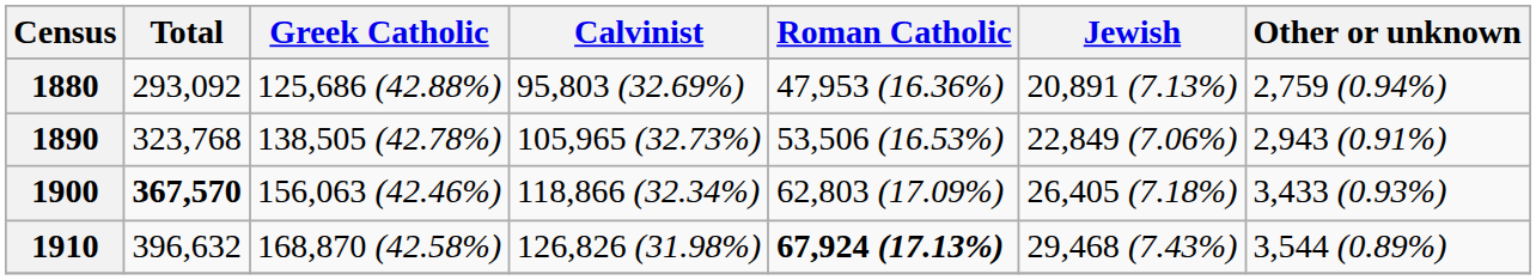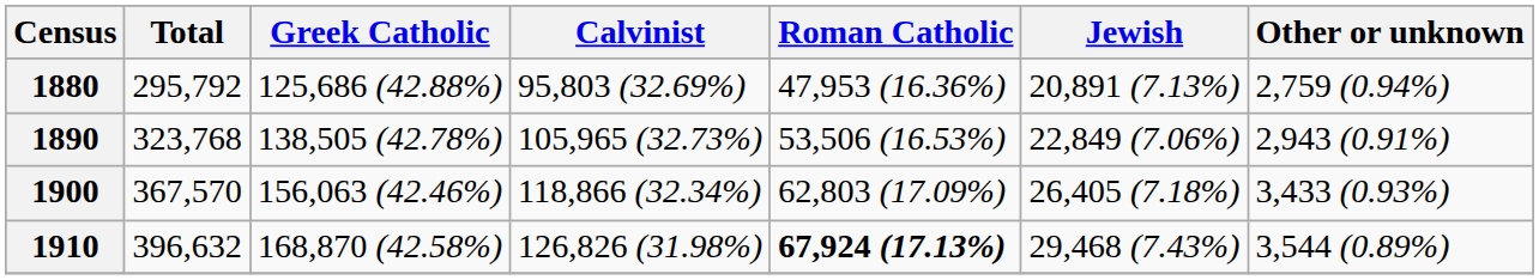 <table class="wikitable">
 <tr>
 <th>Census</th>
 <th>Total</th>
 <th><a href='#'>Greek Catholic</a></th>
 <th><a href='#'>Calvinist</a></th>
 <th><a href='#'>Roman Catholic</a></th>
 <th><a href='#'>Jewish</a></th>
 <th>Other or unknown</th>
 </tr>
 <tr>
 <th>1880</th>
-<td>293,092</td>
+<td>295,792</td>
 <td>125,686 <em>(42.88%)</em></td>
 <td>95,803 <em>(32.69%)</em></td>
 <td>47,953 <em>(16.36%)</em></td>
 <td>20,891 <em>(7.13%)</em></td>
 <td>2,759 <em>(0.94%)</em></td>
 </tr>
 <tr>
 <th>1890</th>
 <td>323,768</td>
 <td>138,505 <em>(42.78%)</em></td>
 <td>105,965 <em>(32.73%)</em></td>
 <td>53,506 <em>(16.53%)</em></td>
 <td>22,849 <em>(7.06%)</em></td>
 <td>2,943 <em>(0.91%)</em></td>
 </tr>
 <tr>
 <th>1900</th>
-<td><strong>367,570</strong></td>
+<td>367,570</td>
 <td>156,063 <em>(42.46%)</em></td>
 <td>118,866 <em>(32.34%)</em></td>
 <td>62,803 <em>(17.09%)</em></td>
 <td>26,405 <em>(7.18%)</em></td>
 <td>3,433 <em>(0.93%)</em></td>
 </tr>
 <tr>
 <th>1910</th>
 <td>396,632</td>
 <td>168,870 <em>(42.58%)</em></td>
 <td>126,826 <em>(31.98%)</em></td>
 <td><strong>67,924 <em>(17.13%)</em></strong></td>
 <td>29,468 <em>(7.43%)</em></td>
 <td>3,544 <em>(0.89%)</em></td>
 </tr>
 <tr>
 </tr>
 </table>
